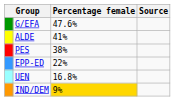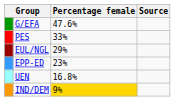 <table class="wikitable">
 <tr>
 <th colspan="2">Group</th>
 <th>Percentage female</th>
 <th>Source</th>
 </tr>
 <tr>
 <td style="background:#090;"> </td>
 <td><a href='#'>G/EFA</a></td>
 <td>47.6%</td>
 <td></td>
 </tr>
 <tr>
-<td style="background:#ff0;"> </td>
-<td><a href='#'>ALDE</a></td>
-<td>41%</td>
+<td style="background:#f00;"> </td>
+<td><a href='#'>PES</a></td>
+<td>33%</td>
 <td></td>
 </tr>
 <tr>
-<td style="background:#f00;"> </td>
-<td><a href='#'>PES</a></td>
-<td>38%</td>
+<td style="background:#900;"> </td>
+<td><a href='#'>EUL/NGL</a></td>
+<td>29%</td>
 <td></td>
 </tr>
 <tr>
 <td style="background:#39f;"> </td>
 <td><a href='#'>EPP-ED</a></td>
-<td>22%</td>
+<td>23%</td>
 <td></td>
 </tr>
 <tr>
 <td style="background:#9ff;"> </td>
 <td><a href='#'>UEN</a></td>
 <td>16.8%</td>
 <td></td>
 </tr>
 <tr>
 <td style="background:#f90;"> </td>
 <td><a href='#'>IND/DEM</a></td>
 <td style="background: gold;">9%</td>
 <td></td>
 </tr>
 </table>
